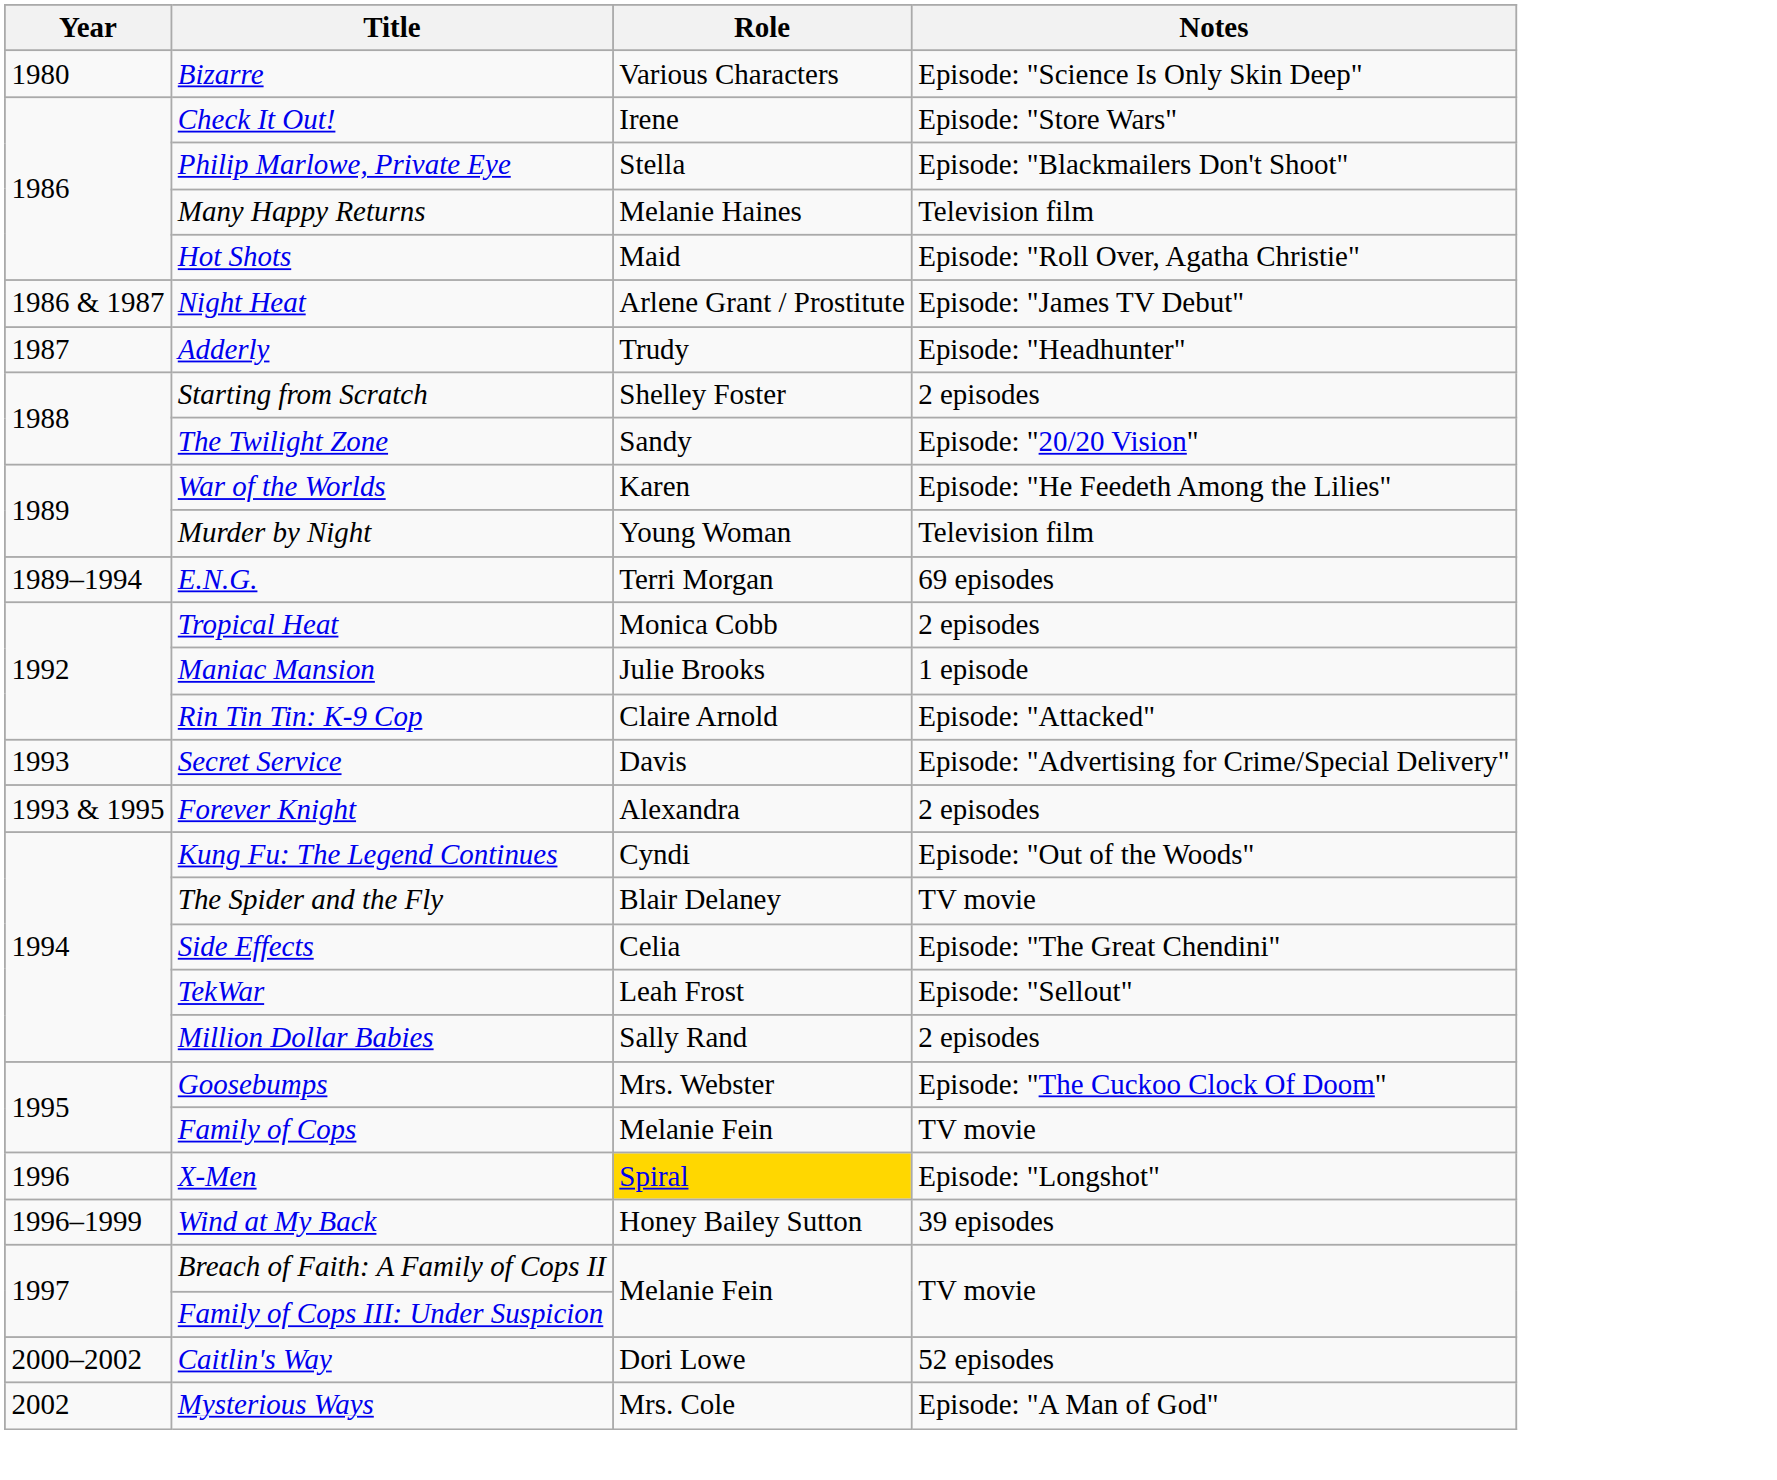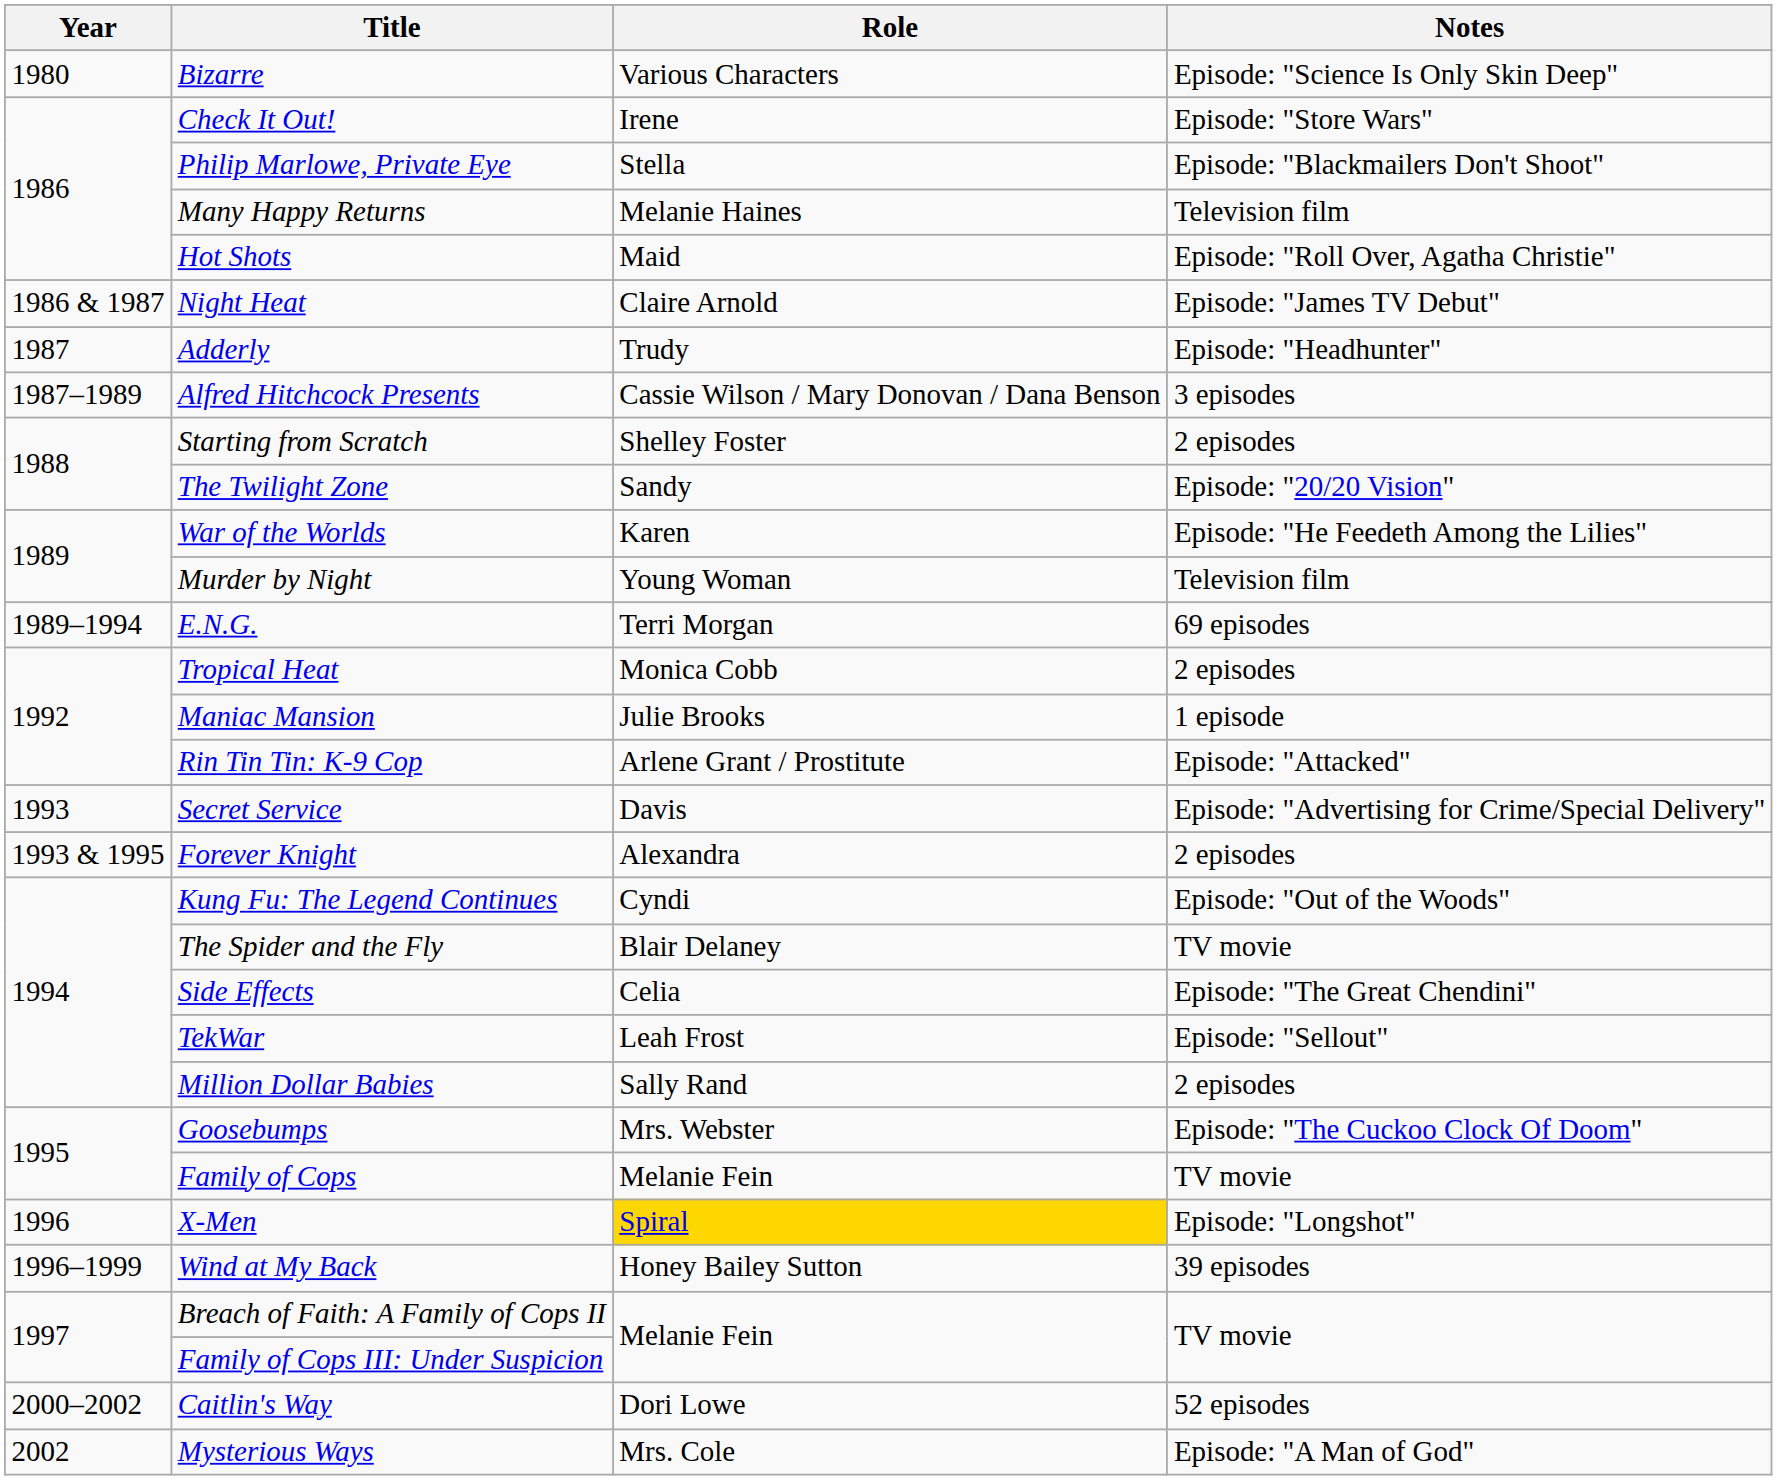 <table class="wikitable sortable">
 <tr>
 <th>Year</th>
 <th>Title</th>
 <th>Role</th>
 <th>Notes</th>
 </tr>
 <tr>
 <td>1980</td>
 <td><a href='#'><em>Bizarre</em></a></td>
 <td>Various Characters</td>
 <td>Episode: "Science Is Only Skin Deep"</td>
 </tr>
 <tr>
 <td rowspan=4>1986</td>
 <td><a href='#'><em>Check It Out!</em></a></td>
 <td>Irene</td>
 <td>Episode: "Store Wars"</td>
 </tr>
 <tr>
 <td><em><a href='#'>Philip Marlowe, Private Eye</a></em></td>
 <td>Stella</td>
 <td>Episode: "Blackmailers Don't Shoot"</td>
 </tr>
 <tr>
 <td><em>Many Happy Returns</em></td>
 <td>Melanie Haines</td>
 <td>Television film</td>
 </tr>
 <tr>
 <td><a href='#'><em>Hot Shots</em></a></td>
 <td>Maid</td>
 <td>Episode: "Roll Over, Agatha Christie"</td>
 </tr>
 <tr>
 <td>1986 & 1987</td>
 <td><em><a href='#'>Night Heat</a></em></td>
-<td>Arlene Grant / Prostitute</td>
+<td>Claire Arnold</td>
 <td>Episode: "James TV Debut"</td>
 </tr>
 <tr>
 <td>1987</td>
 <td><em><a href='#'>Adderly</a></em></td>
 <td>Trudy</td>
 <td>Episode: "Headhunter"</td>
+</tr>
+<tr>
+<td>1987–1989</td>
+<td><a href='#'><em>Alfred Hitchcock Presents</em></a></td>
+<td>Cassie Wilson / Mary Donovan / Dana Benson</td>
+<td>3 episodes</td>
 </tr>
 <tr>
 <td rowspan=2>1988</td>
 <td><em>Starting from Scratch</em></td>
 <td>Shelley Foster</td>
 <td>2 episodes</td>
 </tr>
 <tr>
 <td data-sort-value="Twilight Zone, The"><a href='#'><em>The Twilight Zone</em></a></td>
 <td>Sandy</td>
 <td>Episode: "<a href='#'>20/20 Vision</a>"</td>
 </tr>
 <tr>
 <td rowspan=2>1989</td>
 <td><a href='#'><em>War of the Worlds</em></a></td>
 <td>Karen</td>
 <td>Episode: "He Feedeth Among the Lilies"</td>
 </tr>
 <tr>
 <td><em>Murder by Night</em></td>
 <td>Young Woman</td>
 <td>Television film</td>
 </tr>
 <tr>
 <td>1989–1994</td>
 <td><em><a href='#'>E.N.G.</a></em></td>
 <td>Terri Morgan</td>
 <td>69 episodes</td>
 </tr>
 <tr>
 <td rowspan=3>1992</td>
 <td><em><a href='#'>Tropical Heat</a></em></td>
 <td>Monica Cobb</td>
 <td>2 episodes</td>
 </tr>
 <tr>
 <td><a href='#'><em>Maniac Mansion</em></a></td>
 <td>Julie Brooks</td>
 <td>1 episode</td>
 </tr>
 <tr>
 <td><em><a href='#'>Rin Tin Tin: K-9 Cop</a></em></td>
-<td>Claire Arnold</td>
+<td>Arlene Grant / Prostitute</td>
 <td>Episode: "Attacked"</td>
 </tr>
 <tr>
 <td>1993</td>
 <td><a href='#'><em>Secret Service</em></a></td>
 <td>Davis</td>
 <td>Episode: "Advertising for Crime/Special Delivery"</td>
 </tr>
 <tr>
 <td>1993 & 1995</td>
 <td><em><a href='#'>Forever Knight</a></em></td>
 <td>Alexandra</td>
 <td>2 episodes</td>
 </tr>
 <tr>
 <td rowspan=5>1994</td>
 <td><em><a href='#'>Kung Fu: The Legend Continues</a></em></td>
 <td>Cyndi</td>
 <td>Episode: "Out of the Woods"</td>
 </tr>
 <tr>
 <td data-sort-value="Spider and the Fly, The"><em>The Spider and the Fly</em></td>
 <td>Blair Delaney</td>
 <td>TV movie</td>
 </tr>
 <tr>
 <td><a href='#'><em>Side Effects</em></a></td>
 <td>Celia</td>
 <td>Episode: "The Great Chendini"</td>
 </tr>
 <tr>
 <td><a href='#'><em>TekWar</em></a></td>
 <td>Leah Frost</td>
 <td>Episode: "Sellout"</td>
 </tr>
 <tr>
 <td><em><a href='#'>Million Dollar Babies</a></em></td>
 <td>Sally Rand</td>
 <td>2 episodes</td>
 </tr>
 <tr>
 <td rowspan=2>1995</td>
 <td><a href='#'><em>Goosebumps</em></a></td>
 <td>Mrs. Webster</td>
 <td>Episode: "<a href='#'>The Cuckoo Clock Of Doom</a>"</td>
 </tr>
 <tr>
 <td><em><a href='#'>Family of Cops</a></em></td>
 <td>Melanie Fein</td>
 <td>TV movie</td>
 </tr>
 <tr>
 <td>1996</td>
 <td><a href='#'><em>X-Men</em></a></td>
 <td style="background: gold;"><a href='#'>Spiral</a></td>
 <td>Episode: "Longshot"</td>
 </tr>
 <tr>
 <td>1996–1999</td>
 <td><em><a href='#'>Wind at My Back</a></em></td>
 <td>Honey Bailey Sutton</td>
 <td>39 episodes</td>
 </tr>
 <tr>
 <td rowspan=2>1997</td>
 <td><em>Breach of Faith: A Family of Cops II</em></td>
 <td rowspan=2>Melanie Fein</td>
 <td rowspan=2>TV movie</td>
 </tr>
 <tr>
 <td><em><a href='#'>Family of Cops III: Under Suspicion</a></em></td>
 </tr>
 <tr>
 <td>2000–2002</td>
 <td><em><a href='#'>Caitlin's Way</a></em></td>
 <td>Dori Lowe</td>
 <td>52 episodes</td>
 </tr>
 <tr>
 <td>2002</td>
 <td><a href='#'><em>Mysterious Ways</em></a></td>
 <td>Mrs. Cole</td>
 <td>Episode: "A Man of God"</td>
 </tr>
 </table>
